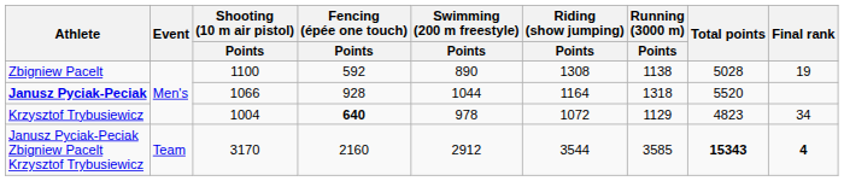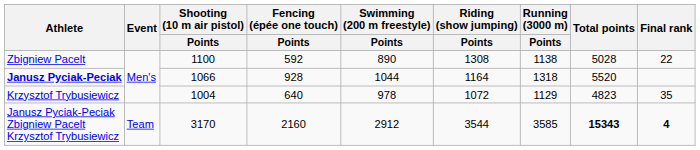 <table class="wikitable" style="font-size:90%">
 <tr>
 <th rowspan="2">Athlete</th>
 <th rowspan="2">Event</th>
 <th>Shooting<br><span>(10 m air pistol)</span></th>
 <th>Fencing<br><span>(épée one touch)</span></th>
 <th>Swimming<br><span>(200 m freestyle)</span></th>
 <th>Riding<br><span>(show jumping)</span></th>
 <th>Running<br><span>(3000 m)</span></th>
 <th rowspan=2>Total points</th>
 <th rowspan=2>Final rank</th>
 </tr>
 <tr style="font-size:95%">
 <th>Points</th>
 <th>Points</th>
 <th>Points</th>
 <th>Points</th>
 <th>Points</th>
 </tr>
 <tr align=center>
 <td align=left><a href='#'>Zbigniew Pacelt</a></td>
 <td style="text-align:left;" rowspan="3"><a href='#'>Men's</a></td>
 <td>1100</td>
 <td>592</td>
 <td>890</td>
 <td>1308</td>
 <td>1138</td>
 <td>5028</td>
-<td>19</td>
+<td>22</td>
 </tr>
 <tr align=center>
 <td align=left><strong><a href='#'>Janusz Pyciak-Peciak</a></strong></td>
 <td>1066</td>
 <td>928</td>
 <td>1044</td>
 <td>1164</td>
 <td>1318</td>
 <td>5520</td>
 <td></td>
 </tr>
 <tr align=center>
 <td align=left><a href='#'>Krzysztof Trybusiewicz</a></td>
 <td>1004</td>
-<td><strong>640</strong></td>
+<td>640</td>
 <td>978</td>
 <td>1072</td>
 <td>1129</td>
 <td>4823</td>
-<td>34</td>
+<td>35</td>
 </tr>
 <tr align=center>
 <td align=left><a href='#'>Janusz Pyciak-Peciak</a><br><a href='#'>Zbigniew Pacelt</a><br><a href='#'>Krzysztof Trybusiewicz</a></td>
 <td align=left><a href='#'>Team</a></td>
 <td>3170</td>
 <td>2160</td>
 <td>2912</td>
 <td>3544</td>
 <td>3585</td>
 <td><strong>15343</strong></td>
 <td><strong>4</strong></td>
 </tr>
 </table>
